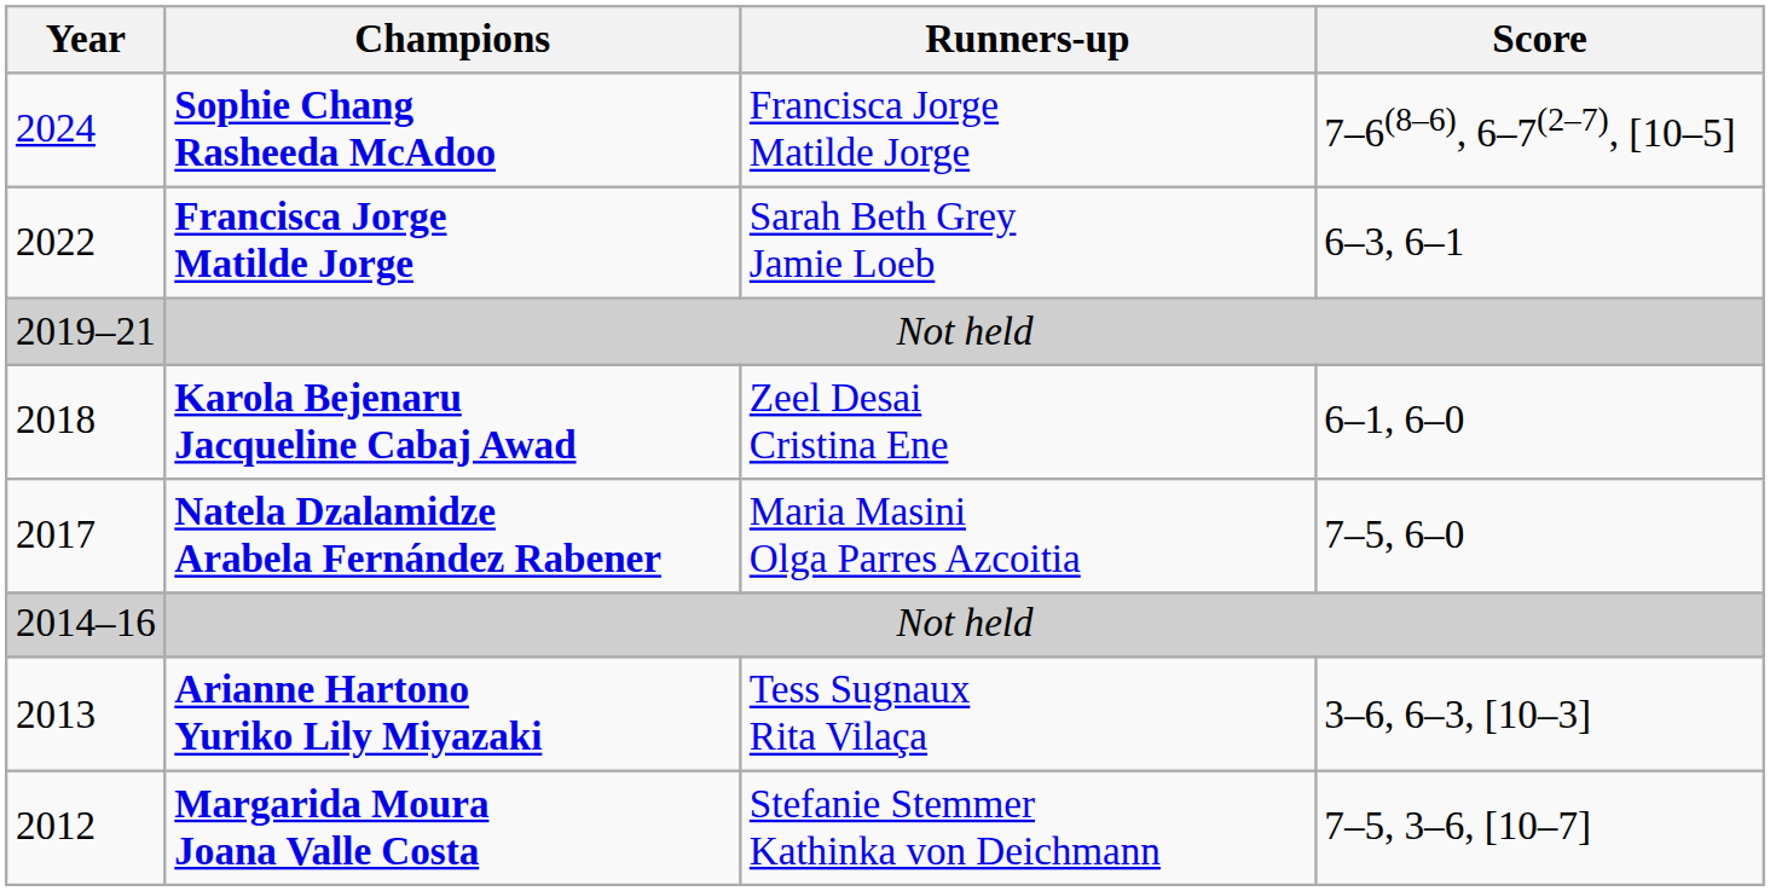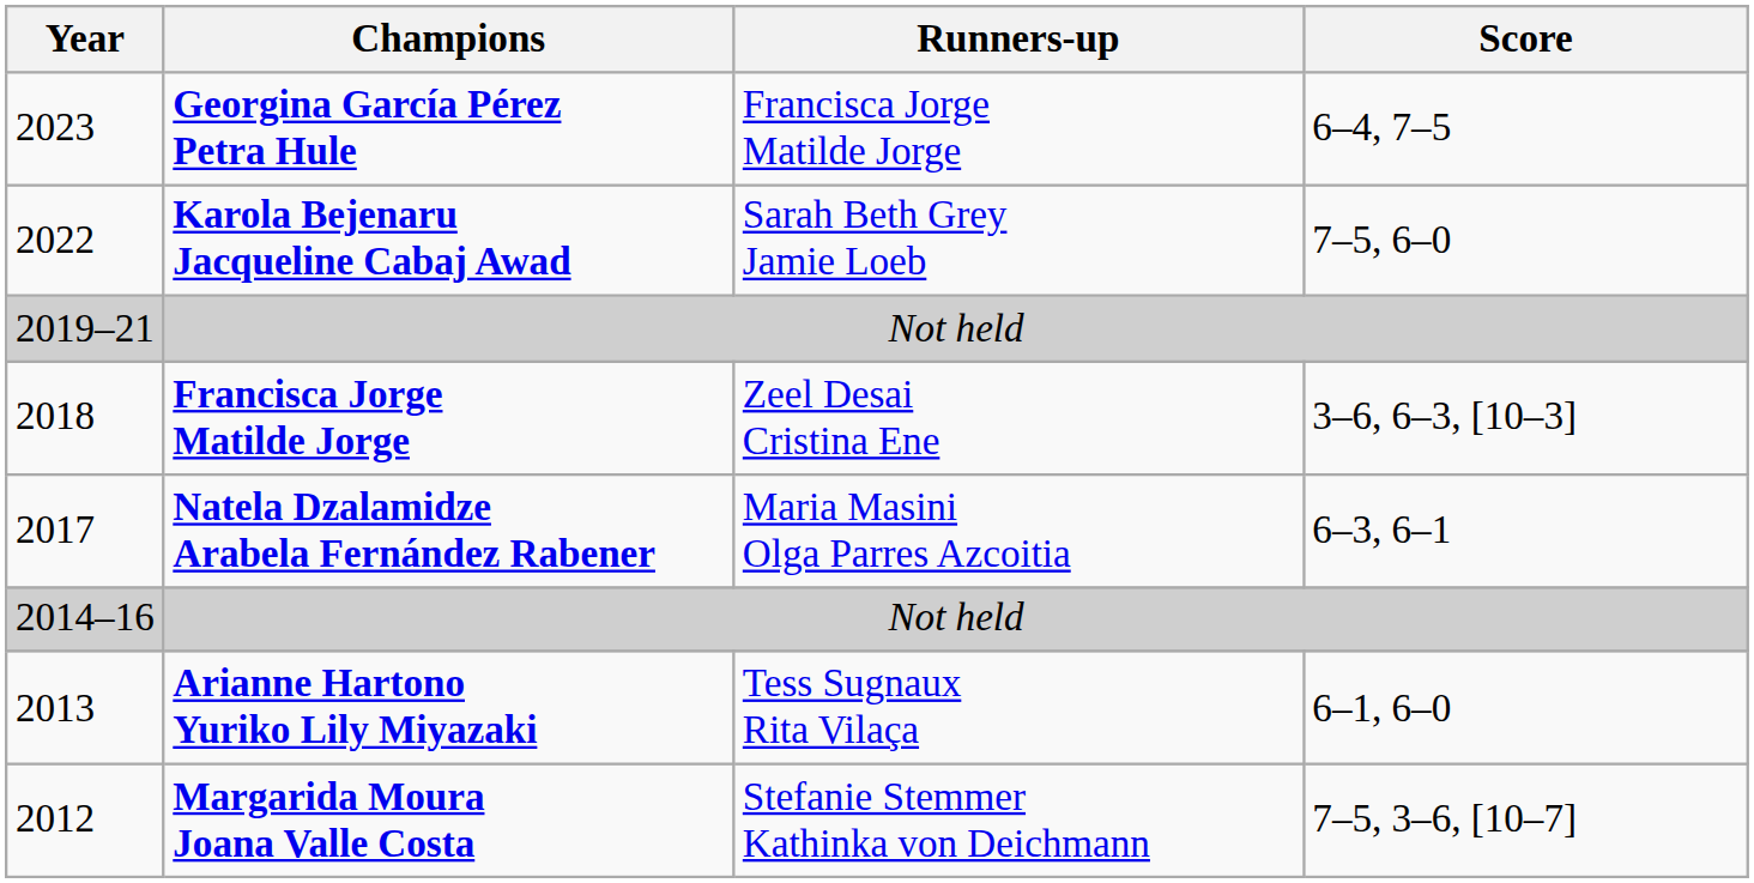 <table class="wikitable" style="font-size:90%">
 <tr>
 <th>Year</th>
 <th width="200">Champions</th>
 <th width="200">Runners-up</th>
 <th width="155">Score</th>
 </tr>
 <tr>
-<td><a href='#'>2024</a></td>
-<td> <strong><a href='#'>Sophie Chang</a></strong> <br>  <strong><a href='#'>Rasheeda McAdoo</a></strong></td>
+<td>2023</td>
+<td> <strong><a href='#'>Georgina García Pérez</a></strong> <br>  <strong><a href='#'>Petra Hule</a></strong></td>
 <td> <a href='#'>Francisca Jorge</a> <br>  <a href='#'>Matilde Jorge</a></td>
-<td>7–6<sup>(8–6)</sup>, 6–7<sup>(2–7)</sup>, [10–5]</td>
+<td>6–4, 7–5</td>
 </tr>
 <tr>
 <td>2022</td>
-<td> <strong><a href='#'>Francisca Jorge</a> <br>  <a href='#'>Matilde Jorge</a></strong></td>
+<td> <strong><a href='#'>Karola Bejenaru</a> <br>  <a href='#'>Jacqueline Cabaj Awad</a></strong></td>
 <td> <a href='#'>Sarah Beth Grey</a> <br>  <a href='#'>Jamie Loeb</a></td>
-<td>6–3, 6–1</td>
+<td>7–5, 6–0</td>
 </tr>
 <tr>
 <td style="background:#cfcfcf">2019–21</td>
 <td colspan=3 align=center style="background:#cfcfcf"><em>Not held</em></td>
 </tr>
 <tr>
 <td>2018</td>
-<td> <strong><a href='#'>Karola Bejenaru</a> <br>  <a href='#'>Jacqueline Cabaj Awad</a></strong></td>
+<td> <strong><a href='#'>Francisca Jorge</a> <br>  <a href='#'>Matilde Jorge</a></strong></td>
 <td> <a href='#'>Zeel Desai</a> <br>  <a href='#'>Cristina Ene</a></td>
-<td>6–1, 6–0</td>
+<td>3–6, 6–3, [10–3]</td>
 </tr>
 <tr>
 <td>2017</td>
 <td> <strong><a href='#'>Natela Dzalamidze</a> <br>  <a href='#'>Arabela Fernández Rabener</a></strong></td>
 <td> <a href='#'>Maria Masini</a> <br>  <a href='#'>Olga Parres Azcoitia</a></td>
-<td>7–5, 6–0</td>
+<td>6–3, 6–1</td>
 </tr>
 <tr>
 <td style="background:#cfcfcf">2014–16</td>
 <td colspan=3 align=center style="background:#cfcfcf"><em>Not held</em></td>
 </tr>
 <tr>
 <td>2013</td>
 <td> <strong><a href='#'>Arianne Hartono</a> <br>  <a href='#'>Yuriko Lily Miyazaki</a></strong></td>
 <td> <a href='#'>Tess Sugnaux</a> <br>  <a href='#'>Rita Vilaça</a></td>
-<td>3–6, 6–3, [10–3]</td>
+<td>6–1, 6–0</td>
 </tr>
 <tr>
 <td>2012</td>
 <td> <strong><a href='#'>Margarida Moura</a> <br>  <a href='#'>Joana Valle Costa</a></strong></td>
 <td> <a href='#'>Stefanie Stemmer</a> <br>  <a href='#'>Kathinka von Deichmann</a></td>
 <td>7–5, 3–6, [10–7]</td>
 </tr>
 </table>
